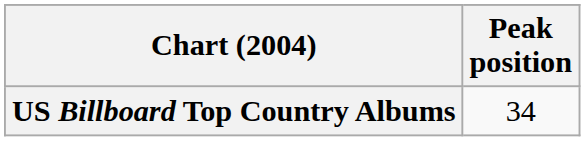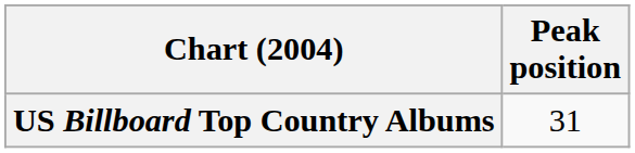 <table class="wikitable plainrowheaders">
 <tr>
 <th scope="col">Chart (2004)</th>
 <th scope="col">Peak<br>position</th>
 </tr>
 <tr>
 <th scope="row">US <em>Billboard</em> Top Country Albums</th>
-<td align="center">34</td>
+<td align="center">31</td>
 </tr>
 </table>
